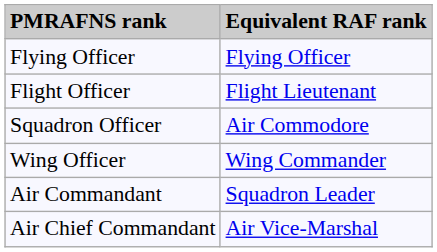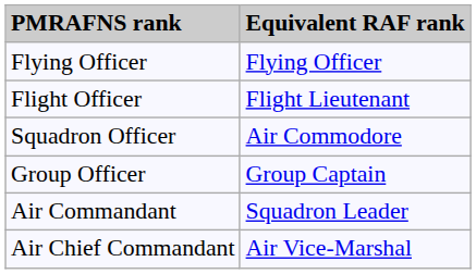 <table class="wikitable" style="margin:1px; border:1px solid #ccc;">
 <tr style="vertical-align:top; text-align:left; background:#ccc;">
 <td><strong>PMRAFNS rank</strong></td>
 <td><strong>Equivalent RAF rank</strong></td>
 </tr>
 <tr style="vertical-align:top; text-align:left; background:#f8f8ff;">
 <td>Flying Officer</td>
 <td><a href='#'>Flying Officer</a></td>
 </tr>
 <tr style="vertical-align:top; text-align:left; background:#f8f8ff;">
 <td>Flight Officer</td>
 <td><a href='#'>Flight Lieutenant</a></td>
 </tr>
 <tr style="vertical-align:top; text-align:left; background:#f8f8ff;">
 <td>Squadron Officer</td>
 <td><a href='#'>Air Commodore</a></td>
 </tr>
 <tr style="vertical-align:top; text-align:left; background:#f8f8ff;">
-<td>Wing Officer</td>
-<td><a href='#'>Wing Commander</a></td>
+<td>Group Officer</td>
+<td><a href='#'>Group Captain</a></td>
 </tr>
 <tr style="vertical-align:top; text-align:left; background:#f8f8ff;">
 <td>Air Commandant</td>
 <td><a href='#'>Squadron Leader</a></td>
 </tr>
 <tr style="vertical-align:top; text-align:left; background:#f8f8ff;">
 <td>Air Chief Commandant</td>
 <td><a href='#'>Air Vice-Marshal</a></td>
 </tr>
 </table>
